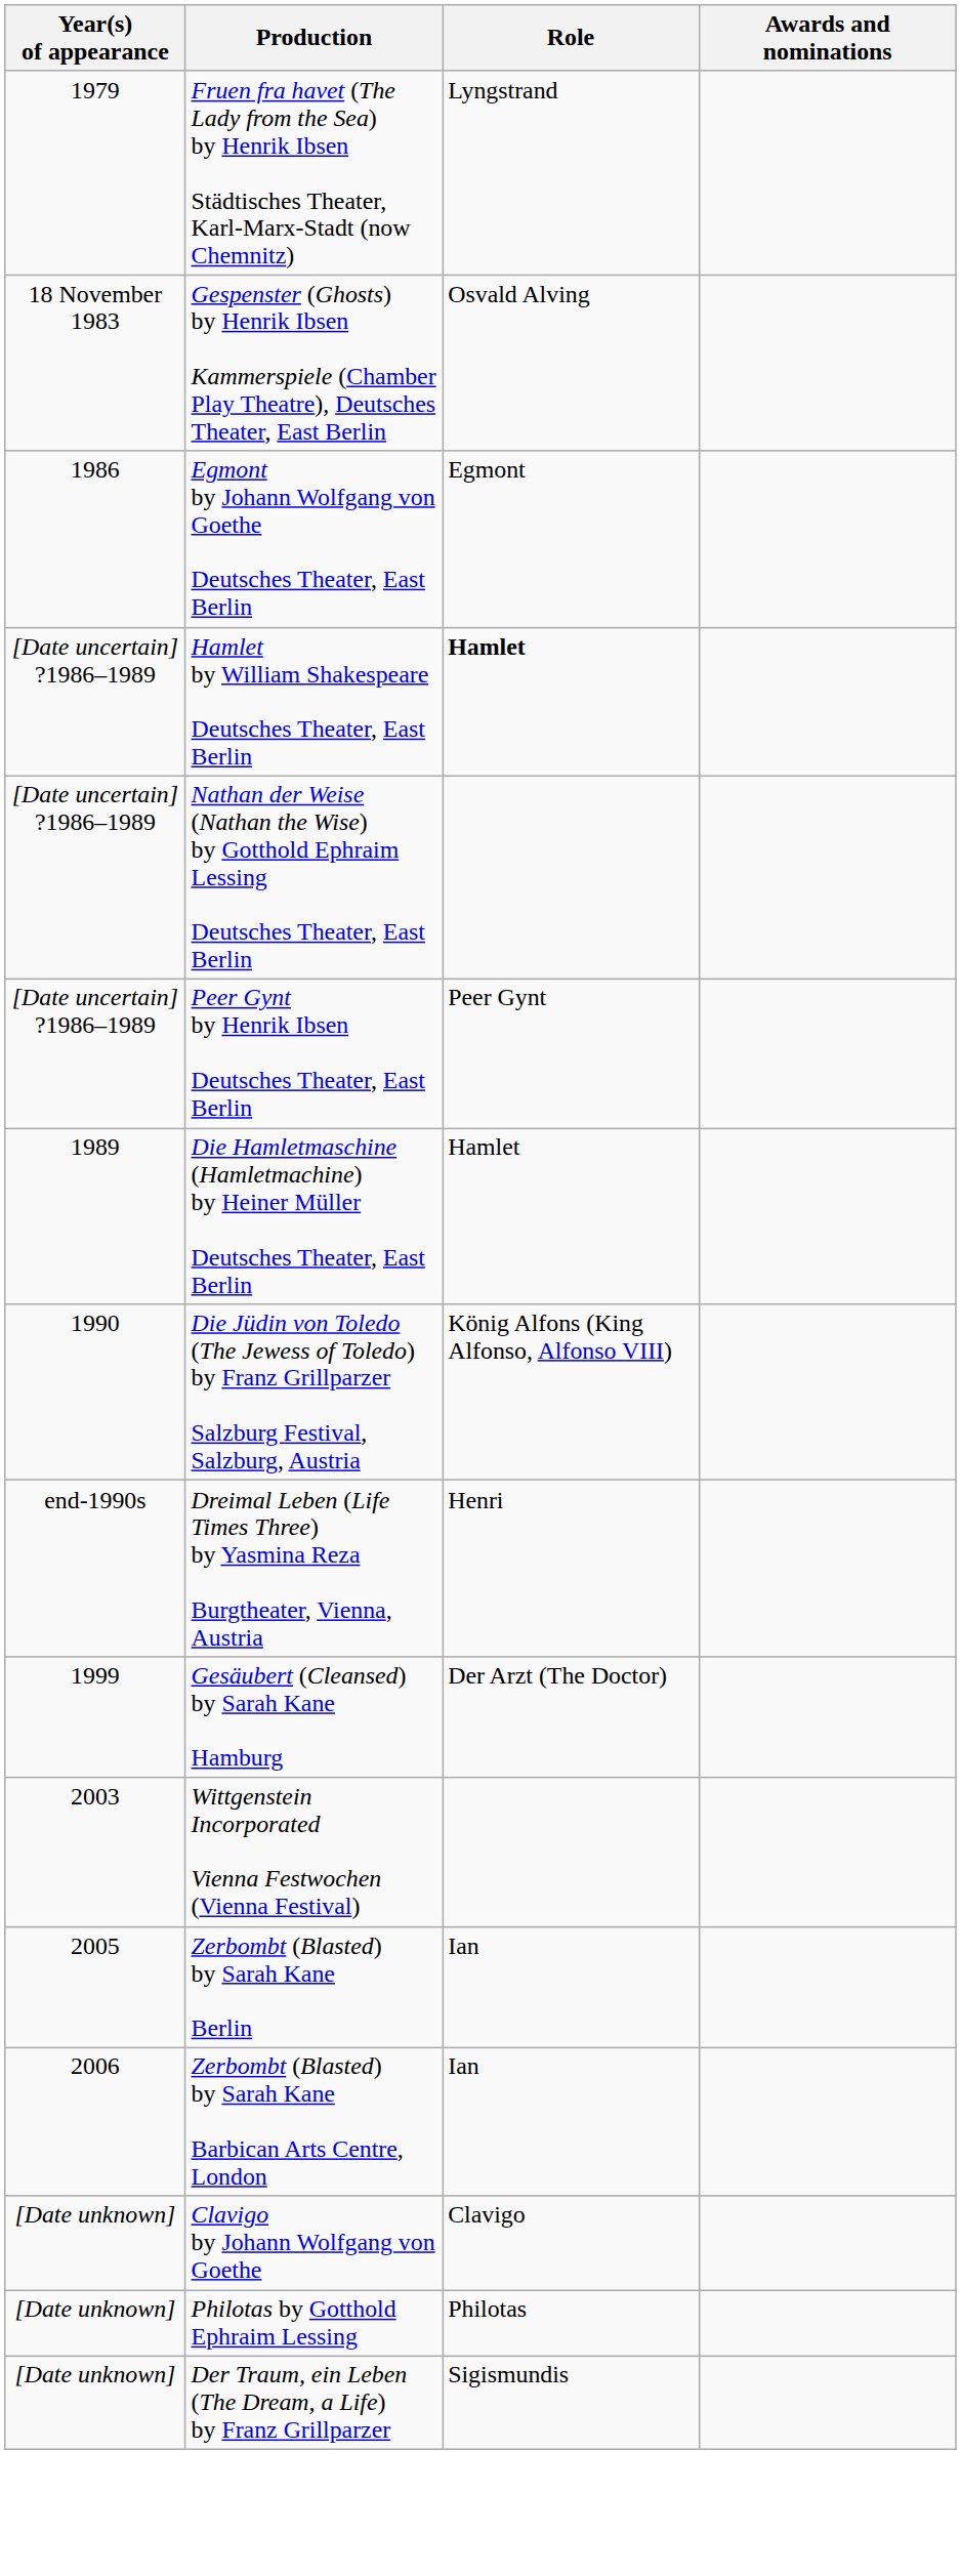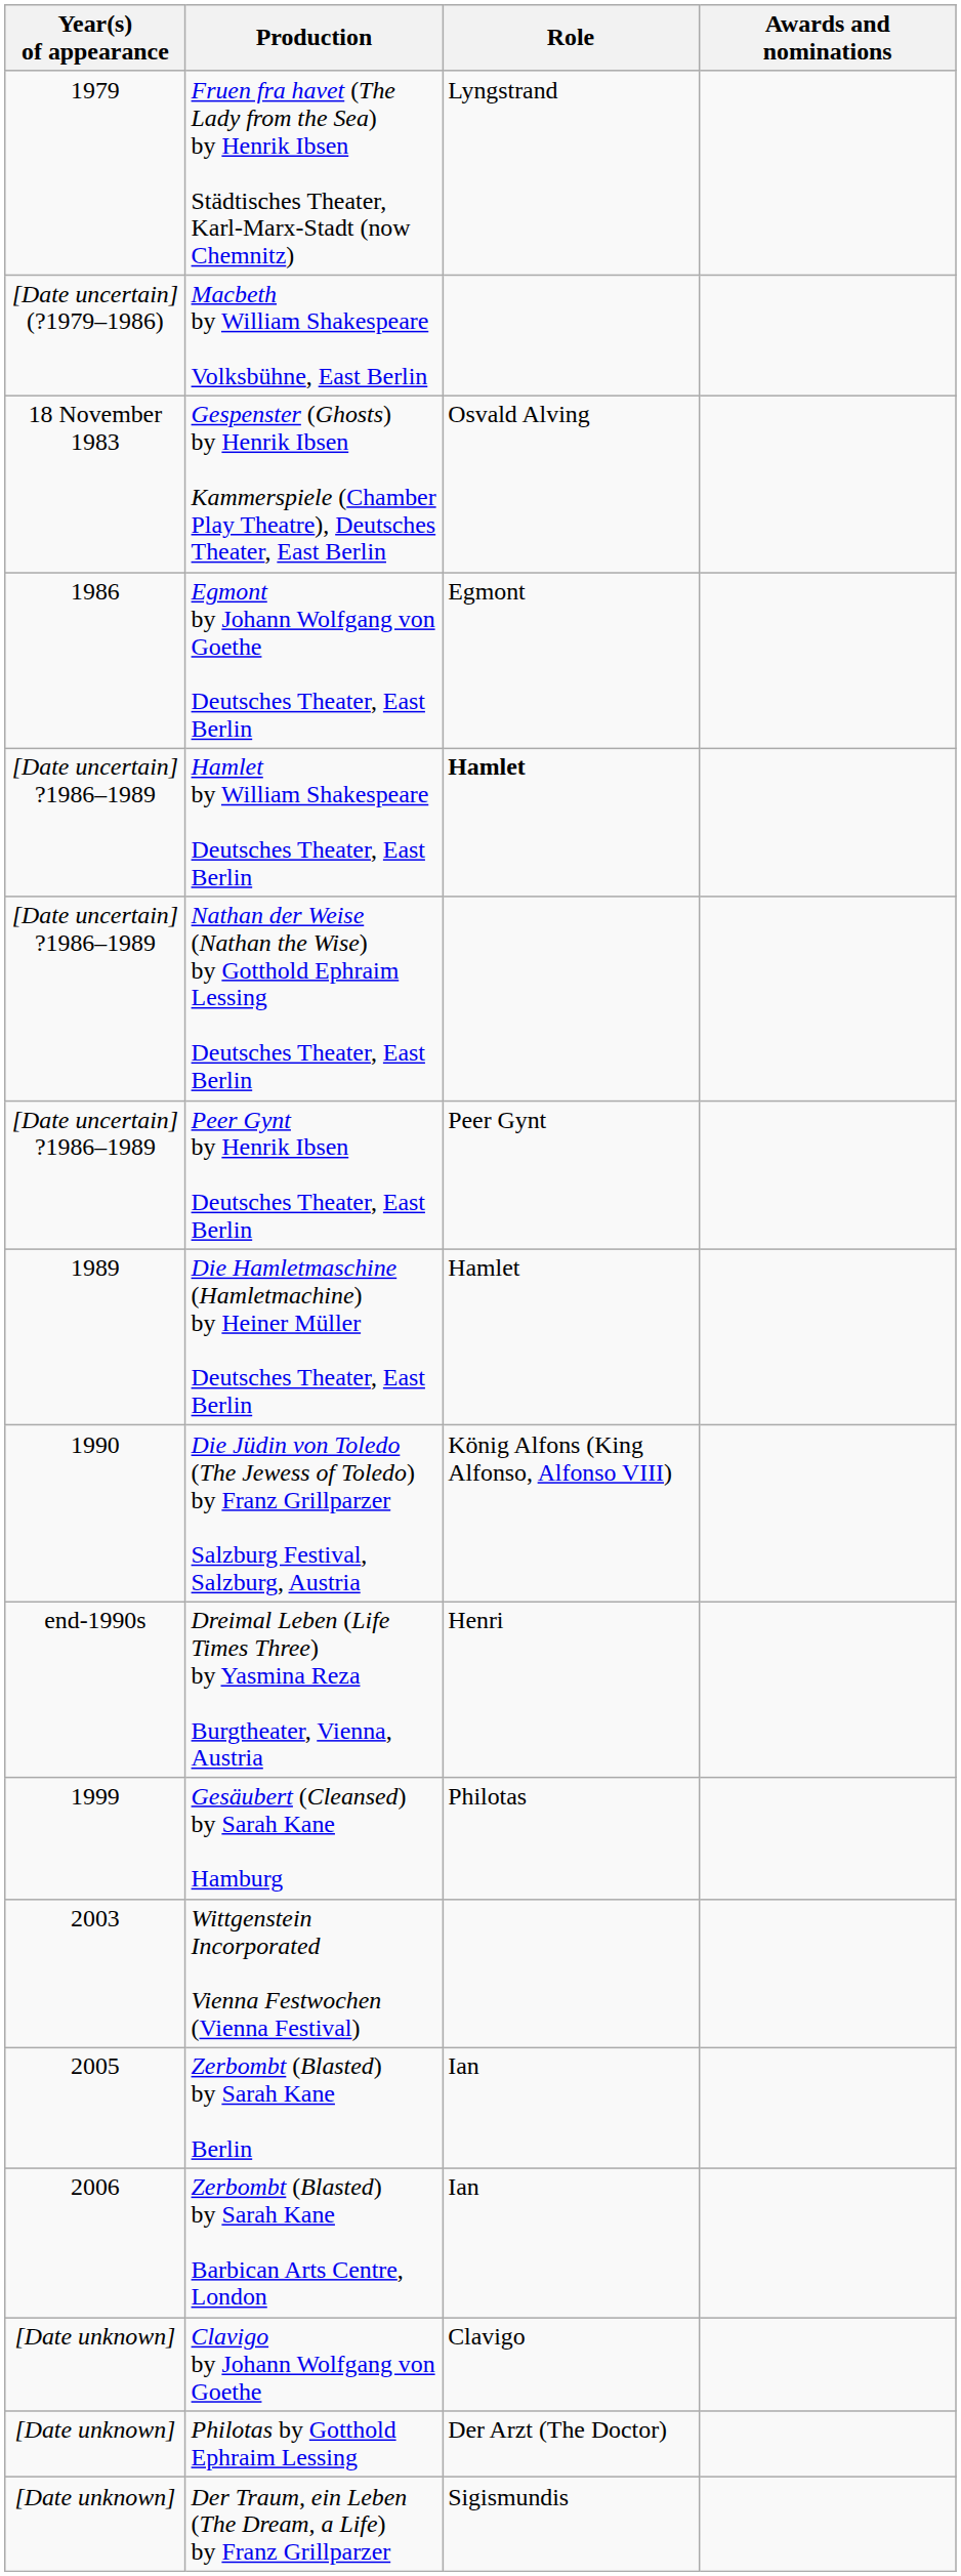 <table class=wikitable width=100%>
 <tr>
 <th width=19%>Year(s)<br>of appearance</th>
 <th width=27%>Production</th>
 <th width=27%>Role</th>
 <th>Awards and nominations</th>
 </tr>
 <tr valign=top>
 <td align=center>1979</td>
 <td><em><a href='#'>Fruen fra havet</a></em> (<em>The Lady from the Sea</em>)<br>by <a href='#'>Henrik Ibsen</a><br><br>Städtisches Theater, Karl-Marx-Stadt (now <a href='#'>Chemnitz</a>)</td>
 <td>Lyngstrand</td>
+<td></td>
+</tr>
+<tr valign=top>
+<td align=center><em>[Date uncertain]</em><br>(?1979–1986)</td>
+<td><em><a href='#'>Macbeth</a></em><br>by <a href='#'>William Shakespeare</a><br><br><a href='#'>Volksbühne</a>, <a href='#'>East Berlin</a></td>
+<td></td>
 <td></td>
 </tr>
 <tr valign=top>
 <td align=center>18 November 1983</td>
 <td><em><a href='#'>Gespenster</a></em> (<em>Ghosts</em>)<br>by <a href='#'>Henrik Ibsen</a><br><br><em>Kammerspiele</em> (<a href='#'>Chamber Play Theatre</a>), <a href='#'>Deutsches Theater</a>, <a href='#'>East Berlin</a></td>
 <td>Osvald Alving</td>
 <td></td>
 </tr>
 <tr valign=top>
 <td align=center>1986</td>
 <td><em><a href='#'>Egmont</a></em><br>by <a href='#'>Johann Wolfgang von Goethe</a><br><br><a href='#'>Deutsches Theater</a>, <a href='#'>East Berlin</a></td>
 <td>Egmont</td>
 <td></td>
 </tr>
 <tr valign=top>
 <td align=center><em>[Date uncertain]</em><br>?1986–1989</td>
 <td><em><a href='#'>Hamlet</a></em><br>by <a href='#'>William Shakespeare</a><br><br><a href='#'>Deutsches Theater</a>, <a href='#'>East Berlin</a></td>
 <td><strong>Hamlet</strong></td>
 <td></td>
 </tr>
 <tr valign=top>
 <td align=center><em>[Date uncertain]</em><br>?1986–1989</td>
 <td><em><a href='#'>Nathan der Weise</a></em> (<em>Nathan the Wise</em>)<br>by <a href='#'>Gotthold Ephraim Lessing</a><br><br><a href='#'>Deutsches Theater</a>, <a href='#'>East Berlin</a></td>
 <td></td>
 <td></td>
 </tr>
 <tr valign=top>
 <td align=center><em>[Date uncertain]</em><br>?1986–1989</td>
 <td><em><a href='#'>Peer Gynt</a></em><br>by <a href='#'>Henrik Ibsen</a><br><br><a href='#'>Deutsches Theater</a>, <a href='#'>East Berlin</a></td>
 <td>Peer Gynt</td>
 <td></td>
 </tr>
 <tr valign=top>
 <td align=center>1989</td>
 <td><em><a href='#'>Die Hamletmaschine</a></em> (<em>Hamletmachine</em>)<br>by <a href='#'>Heiner Müller</a><br><br><a href='#'>Deutsches Theater</a>, <a href='#'>East Berlin</a></td>
 <td>Hamlet</td>
 <td></td>
 </tr>
 <tr valign=top>
 <td align=center>1990</td>
 <td><em><a href='#'>Die Jüdin von Toledo</a></em> (<em>The Jewess of Toledo</em>)<br>by <a href='#'>Franz Grillparzer</a><br><br><a href='#'>Salzburg Festival</a>, <a href='#'>Salzburg</a>, <a href='#'>Austria</a></td>
 <td>König Alfons (King Alfonso, <a href='#'>Alfonso VIII</a>)</td>
 <td></td>
 </tr>
 <tr valign=top>
 <td align=center>end-1990s</td>
 <td><em>Dreimal Leben</em> (<em>Life Times Three</em>)<br>by <a href='#'>Yasmina Reza</a><br><br><a href='#'>Burgtheater</a>, <a href='#'>Vienna</a>, <a href='#'>Austria</a></td>
 <td>Henri</td>
 <td></td>
 </tr>
 <tr valign=top>
 <td align=center>1999</td>
 <td><em><a href='#'>Gesäubert</a></em> (<em>Cleansed</em>)<br>by <a href='#'>Sarah Kane</a><br><br><a href='#'>Hamburg</a></td>
-<td>Der Arzt (The Doctor)</td>
+<td>Philotas</td>
 <td></td>
 </tr>
 <tr valign=top>
 <td align=center>2003</td>
 <td><em>Wittgenstein Incorporated</em><br><br><em>Vienna Festwochen</em> (<a href='#'>Vienna Festival</a>)</td>
 <td></td>
 <td></td>
 </tr>
 <tr valign=top>
 <td align=center>2005</td>
 <td><em><a href='#'>Zerbombt</a></em> (<em>Blasted</em>)<br>by <a href='#'>Sarah Kane</a><br><br><a href='#'>Berlin</a></td>
 <td>Ian</td>
 <td></td>
 </tr>
 <tr valign=top>
 <td align=center>2006</td>
 <td><em><a href='#'>Zerbombt</a></em> (<em>Blasted</em>)<br>by <a href='#'>Sarah Kane</a><br><br><a href='#'>Barbican Arts Centre</a>, <a href='#'>London</a></td>
 <td>Ian</td>
 <td></td>
 </tr>
 <tr valign=top>
 <td align=center><em>[Date unknown]</em></td>
 <td><em><a href='#'>Clavigo</a></em><br>by <a href='#'>Johann Wolfgang von Goethe</a></td>
 <td>Clavigo</td>
 <td></td>
 </tr>
 <tr valign=top>
 <td align=center><em>[Date unknown]</em></td>
 <td><em>Philotas</em> by <a href='#'>Gotthold Ephraim Lessing</a></td>
-<td>Philotas</td>
+<td>Der Arzt (The Doctor)</td>
 <td></td>
 </tr>
 <tr valign=top>
 <td align=center><em>[Date unknown]</em></td>
 <td><em>Der Traum, ein Leben</em> (<em>The Dream, a Life</em>)<br>by <a href='#'>Franz Grillparzer</a></td>
 <td>Sigismundis</td>
 <td></td>
 </tr>
 </table>
